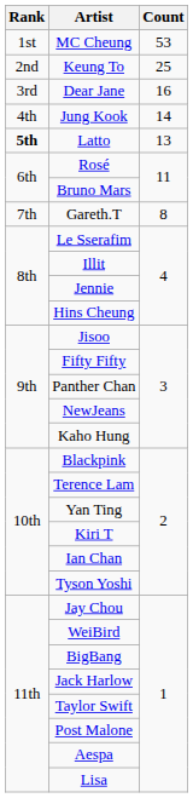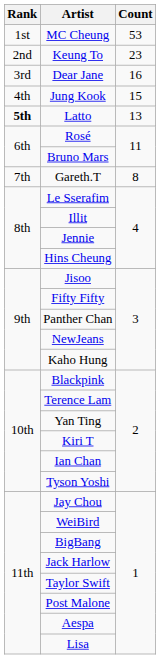 <table class="wikitable" style="text-align: center;">
 <tr>
 <th>Rank</th>
 <th>Artist</th>
 <th>Count</th>
 </tr>
 <tr>
 <td>1st</td>
 <td><a href='#'>MC Cheung</a></td>
 <td>53</td>
 </tr>
 <tr>
 <td>2nd</td>
 <td><a href='#'>Keung To</a></td>
-<td>25</td>
+<td>23</td>
 </tr>
 <tr>
 <td>3rd</td>
 <td><a href='#'>Dear Jane</a></td>
 <td>16</td>
 </tr>
 <tr>
 <td>4th</td>
 <td><a href='#'>Jung Kook</a></td>
-<td>14</td>
+<td>15</td>
 </tr>
 <tr>
 <td><strong>5th</strong></td>
 <td><a href='#'>Latto</a></td>
 <td>13</td>
 </tr>
 <tr>
 <td rowspan="2">6th</td>
 <td><a href='#'>Rosé</a></td>
 <td rowspan="2">11</td>
 </tr>
 <tr>
 <td><a href='#'>Bruno Mars</a></td>
 </tr>
 <tr>
 <td>7th</td>
 <td>Gareth.T</td>
 <td>8</td>
 </tr>
 <tr>
 <td rowspan="4">8th</td>
 <td><a href='#'>Le Sserafim</a></td>
 <td rowspan="4">4</td>
 </tr>
 <tr>
 <td><a href='#'>Illit</a></td>
 </tr>
 <tr>
 <td><a href='#'>Jennie</a></td>
 </tr>
 <tr>
 <td><a href='#'>Hins Cheung</a></td>
 </tr>
 <tr>
 <td rowspan="5">9th</td>
 <td><a href='#'>Jisoo</a></td>
 <td rowspan="5">3</td>
 </tr>
 <tr>
 <td><a href='#'>Fifty Fifty</a></td>
 </tr>
 <tr>
 <td>Panther Chan</td>
 </tr>
 <tr>
 <td><a href='#'>NewJeans</a></td>
 </tr>
 <tr>
 <td>Kaho Hung</td>
 </tr>
 <tr>
 <td rowspan="6">10th</td>
 <td><a href='#'>Blackpink</a></td>
 <td rowspan="6">2</td>
 </tr>
 <tr>
 <td><a href='#'>Terence Lam</a></td>
 </tr>
 <tr>
 <td>Yan Ting</td>
 </tr>
 <tr>
 <td><a href='#'>Kiri T</a></td>
 </tr>
 <tr>
 <td><a href='#'>Ian Chan</a></td>
 </tr>
 <tr>
 <td><a href='#'>Tyson Yoshi</a></td>
 </tr>
 <tr>
 <td rowspan="9">11th</td>
 <td><a href='#'>Jay Chou</a></td>
 <td rowspan="9">1</td>
 </tr>
 <tr>
 <td><a href='#'>WeiBird</a></td>
 </tr>
 <tr>
 <td><a href='#'>BigBang</a></td>
 </tr>
 <tr>
 <td><a href='#'>Jack Harlow</a></td>
 </tr>
 <tr>
 <td><a href='#'>Taylor Swift</a></td>
 </tr>
 <tr>
 <td><a href='#'>Post Malone</a></td>
 </tr>
 <tr>
 <td><a href='#'>Aespa</a></td>
 </tr>
 <tr>
 <td><a href='#'>Lisa</a></td>
 </tr>
 </table>
